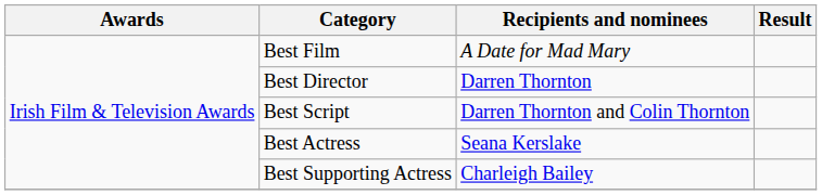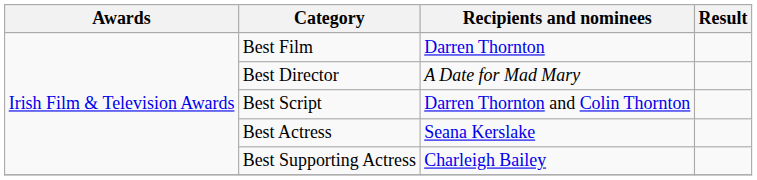 <table class="wikitable plainrowheaders sortable">
 <tr style="background:#ccc; text-align:center;">
 <th scope="col">Awards</th>
 <th scope="col">Category</th>
 <th scope="col">Recipients and nominees</th>
 <th scope="col">Result</th>
 </tr>
 <tr>
 <td rowspan=5><a href='#'>Irish Film & Television Awards</a></td>
 <td>Best Film</td>
-<td><em>A Date for Mad Mary</em></td>
+<td><a href='#'>Darren Thornton</a></td>
 <td></td>
 </tr>
 <tr>
 <td>Best Director</td>
-<td><a href='#'>Darren Thornton</a></td>
+<td><em>A Date for Mad Mary</em></td>
 <td></td>
 </tr>
 <tr>
 <td>Best Script</td>
 <td><a href='#'>Darren Thornton</a> and <a href='#'>Colin Thornton</a></td>
 <td></td>
 </tr>
 <tr>
 <td>Best Actress</td>
 <td><a href='#'>Seana Kerslake</a></td>
 <td></td>
 </tr>
 <tr>
 <td>Best Supporting Actress</td>
 <td><a href='#'>Charleigh Bailey</a></td>
 <td></td>
 </tr>
 <tr>
 </tr>
 </table>
